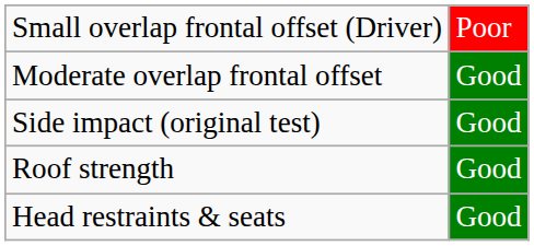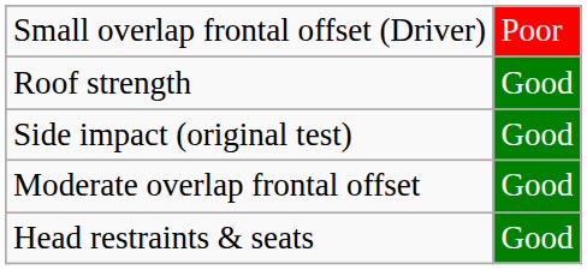 <table class="wikitable">
 <tr>
 <td>Small overlap frontal offset (Driver)</td>
 <td style="color:white;background: red">Poor</td>
 </tr>
 <tr>
-<td>Moderate overlap frontal offset</td>
+<td>Roof strength</td>
 <td style="color:white;background: green">Good</td>
 </tr>
 <tr>
 <td>Side impact (original test)</td>
 <td style="color:white;background: green">Good</td>
 </tr>
 <tr>
-<td>Roof strength</td>
+<td>Moderate overlap frontal offset</td>
 <td style="color:white;background: green">Good</td>
 </tr>
 <tr>
 <td>Head restraints & seats</td>
 <td style="color:white;background: green">Good</td>
 </tr>
 </table>
